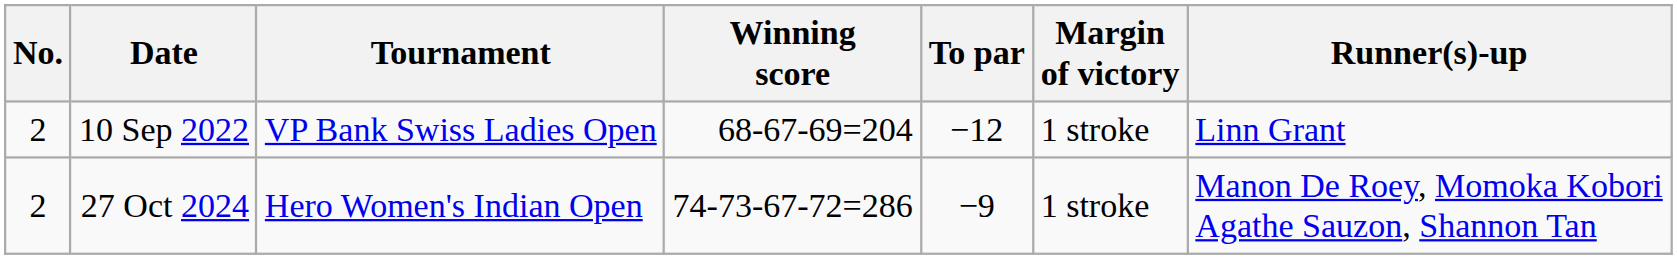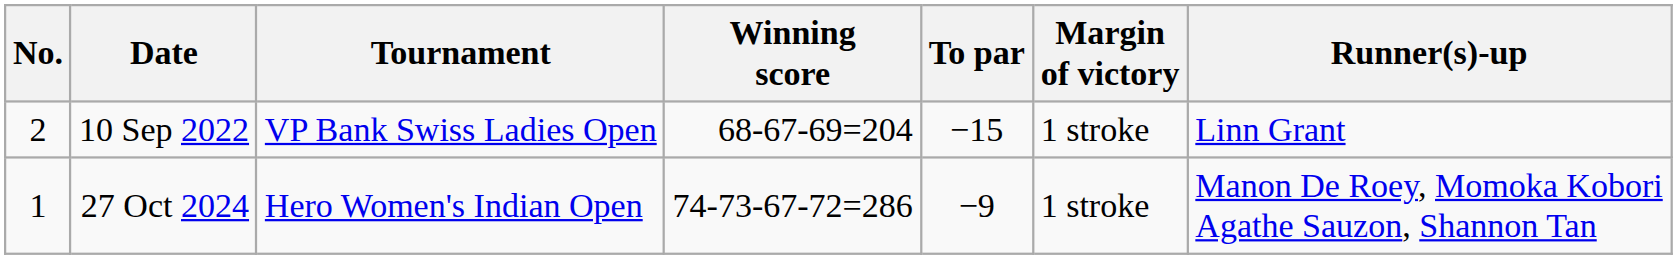 <table class="wikitable" style="font-size:95%;">
 <tr>
 <th>No.</th>
 <th>Date</th>
 <th>Tournament</th>
 <th>Winning<br>score</th>
 <th>To par</th>
 <th>Margin<br>of victory</th>
 <th>Runner(s)-up</th>
 </tr>
 <tr>
 <td align=center>2</td>
 <td align=right>10 Sep <a href='#'>2022</a></td>
 <td><a href='#'>VP Bank Swiss Ladies Open</a></td>
 <td align=right>68-67-69=204</td>
-<td align=center>−12</td>
+<td align=center>−15</td>
 <td>1 stroke</td>
 <td> <a href='#'>Linn Grant</a></td>
 </tr>
 <tr>
-<td align=center>2</td>
+<td align=center>1</td>
 <td align=right>27 Oct <a href='#'>2024</a></td>
 <td><a href='#'>Hero Women's Indian Open</a></td>
 <td align=right>74-73-67-72=286</td>
 <td align=center>−9</td>
 <td>1 stroke</td>
 <td> <a href='#'>Manon De Roey</a>,  <a href='#'>Momoka Kobori</a><br> <a href='#'>Agathe Sauzon</a>,  <a href='#'>Shannon Tan</a></td>
 </tr>
 </table>
